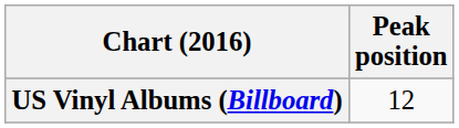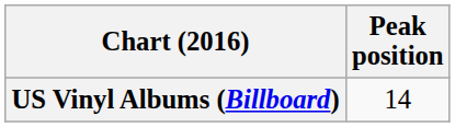 <table class="wikitable plainrowheaders">
 <tr>
 <th>Chart (2016)</th>
 <th>Peak<br>position</th>
 </tr>
 <tr>
 <th scope="row">US Vinyl Albums (<em><a href='#'>Billboard</a></em>)</th>
-<td align="center">12</td>
+<td align="center">14</td>
 </tr>
 </table>
